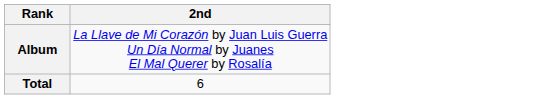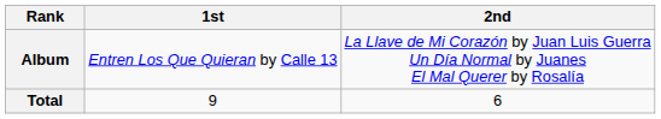 <table class="wikitable" border="1">
 <tr>
 <th width="75">Rank</th>
+<th>1st</th>
 <th>2nd</th>
 </tr>
 <tr align=center>
 <th>Album</th>
+<td><em><a href='#'>Entren Los Que Quieran</a></em> by <a href='#'>Calle 13</a></td>
 <td><em><a href='#'>La Llave de Mi Corazón</a></em> by <a href='#'>Juan Luis Guerra</a><br> <em><a href='#'>Un Día Normal</a></em> by <a href='#'>Juanes</a> <br> <em><a href='#'>El Mal Querer</a></em> by <a href='#'>Rosalía</a></td>
 </tr>
 <tr align=center>
 <th>Total</th>
+<td>9</td>
 <td>6</td>
 </tr>
 </table>
